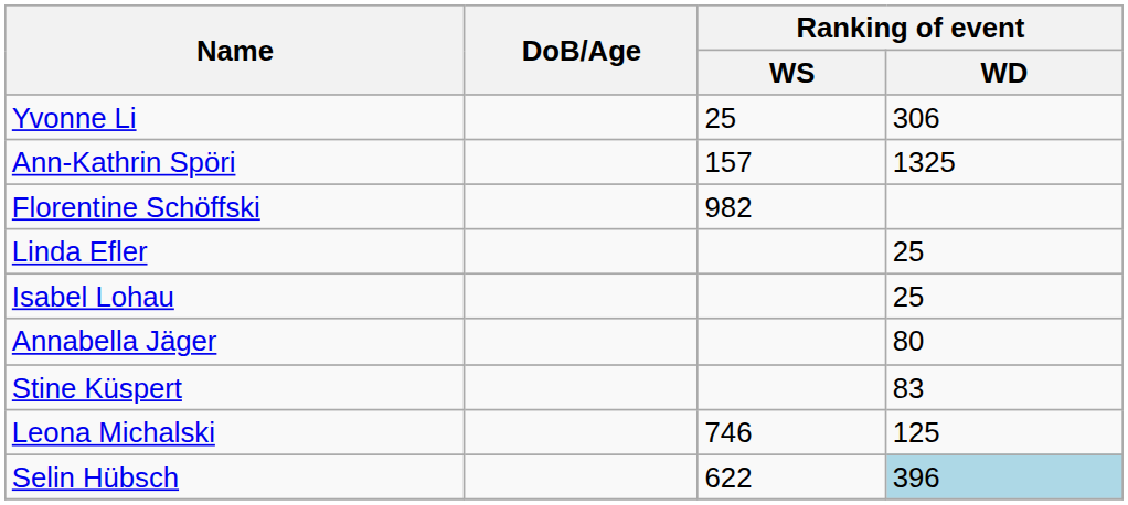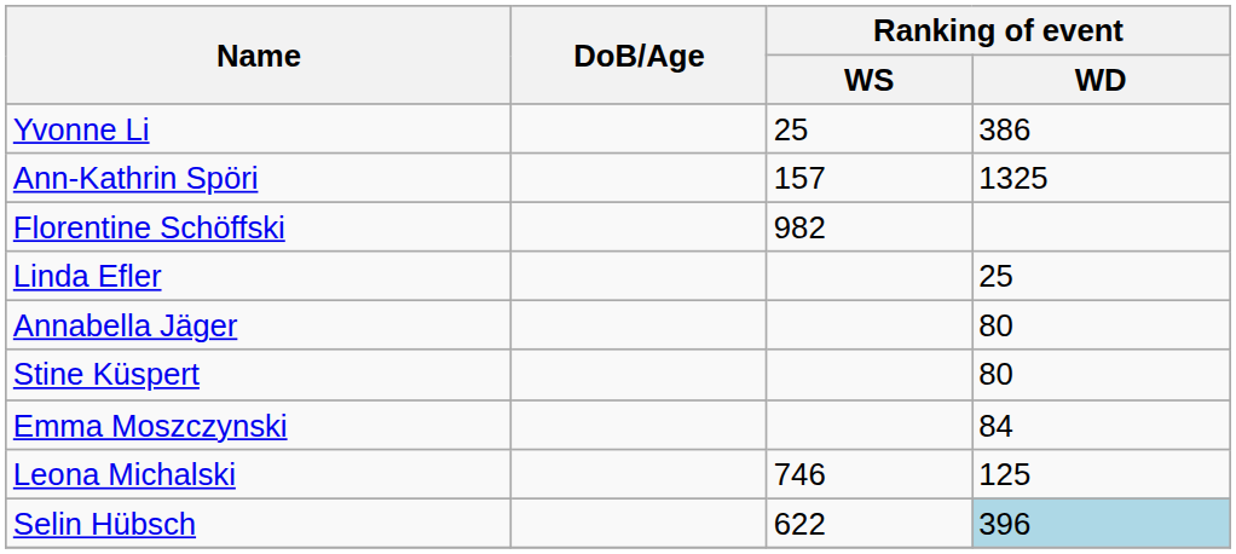 <table class="wikitable"  style="width:600px; font-size:95%;">
 <tr>
 <th align="left" rowspan="2">Name</th>
 <th align="left" rowspan="2">DoB/Age</th>
 <th align="center" colspan="2">Ranking of event</th>
 </tr>
 <tr>
 <th align="center">WS</th>
 <th align="center">WD</th>
 </tr>
 <tr>
 <td align="left"><a href='#'>Yvonne Li</a></td>
 <td align="left"></td>
 <td>25</td>
-<td>306</td>
+<td>386</td>
 </tr>
 <tr>
 <td align="left"><a href='#'>Ann-Kathrin Spöri</a></td>
 <td align="left"></td>
 <td>157</td>
 <td>1325</td>
 </tr>
 <tr>
 <td align="left"><a href='#'>Florentine Schöffski</a></td>
 <td align="left"></td>
 <td>982</td>
 <td></td>
 </tr>
 <tr>
 <td align="left"><a href='#'>Linda Efler</a></td>
 <td align="left"></td>
 <td></td>
 <td>25</td>
 </tr>
 <tr>
-<td align="left"><a href='#'>Isabel Lohau</a></td>
-<td align="left"></td>
-<td></td>
-<td>25</td>
-</tr>
-<tr>
 <td align="left"><a href='#'>Annabella Jäger</a></td>
 <td align="left"></td>
 <td></td>
 <td>80</td>
 </tr>
 <tr>
 <td align="left"><a href='#'>Stine Küspert</a></td>
 <td align="left"></td>
 <td></td>
-<td>83</td>
+<td>80</td>
+</tr>
+<tr>
+<td align="left"><a href='#'>Emma Moszczynski</a></td>
+<td align="left"></td>
+<td></td>
+<td>84</td>
 </tr>
 <tr>
 <td align="left"><a href='#'>Leona Michalski</a></td>
 <td align="left"></td>
 <td>746</td>
 <td>125</td>
 </tr>
 <tr>
 <td align="left"><a href='#'>Selin Hübsch</a></td>
 <td align="left"></td>
 <td>622</td>
 <td style="background: lightblue;">396</td>
 </tr>
 <tr>
 </tr>
 </table>
